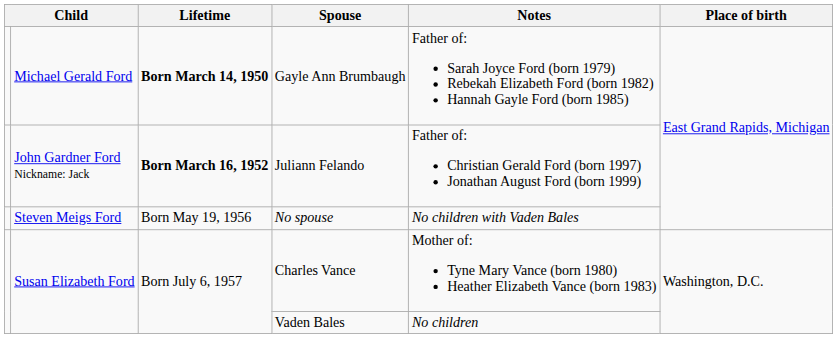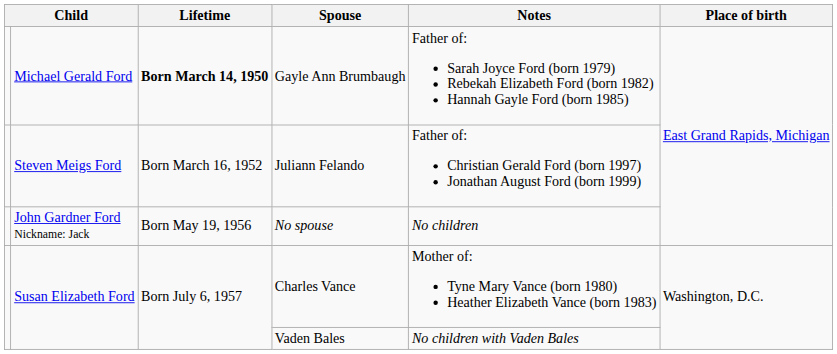 <table class="wikitable">
 <tr>
 <th colspan="2">Child</th>
 <th>Lifetime</th>
 <th>Spouse</th>
 <th>Notes</th>
 <th>Place of birth</th>
 </tr>
 <tr>
 <td></td>
 <td><a href='#'>Michael Gerald Ford</a></td>
 <td><strong>Born March 14, 1950</strong></td>
 <td>Gayle Ann Brumbaugh</td>
 <td>Father of:<br><ul><li>Sarah Joyce Ford (born 1979)</li><li>Rebekah Elizabeth Ford (born 1982)</li><li>Hannah Gayle Ford (born 1985)</li></ul></td>
 <td rowspan="3"><a href='#'>East Grand Rapids, Michigan</a></td>
 </tr>
 <tr>
 <td></td>
-<td><a href='#'>John Gardner Ford</a><br><small>Nickname: Jack</small></td>
-<td><strong>Born March 16, 1952</strong></td>
+<td><a href='#'>Steven Meigs Ford</a></td>
+<td>Born March 16, 1952</td>
 <td>Juliann Felando</td>
 <td>Father of:<br><ul><li>Christian Gerald Ford (born 1997)</li><li>Jonathan August Ford (born 1999)</li></ul></td>
 </tr>
 <tr>
 <td></td>
-<td><a href='#'>Steven Meigs Ford</a></td>
+<td><a href='#'>John Gardner Ford</a><br><small>Nickname: Jack</small></td>
 <td>Born May 19, 1956</td>
 <td><em>No spouse</em></td>
-<td><em>No children with Vaden Bales </em></td>
+<td><em>No children</em></td>
 </tr>
 <tr>
 <td rowspan="2"></td>
 <td rowspan="2"><a href='#'>Susan Elizabeth Ford</a></td>
 <td rowspan="2">Born July 6, 1957</td>
 <td>Charles Vance</td>
 <td>Mother of:<br><ul><li>Tyne Mary Vance (born 1980)</li><li>Heather Elizabeth Vance (born 1983)</li></ul></td>
 <td rowspan="2">Washington, D.C.</td>
 </tr>
 <tr>
 <td>Vaden Bales</td>
-<td><em>No children</em></td>
+<td><em>No children with Vaden Bales </em></td>
 </tr>
 </table>
